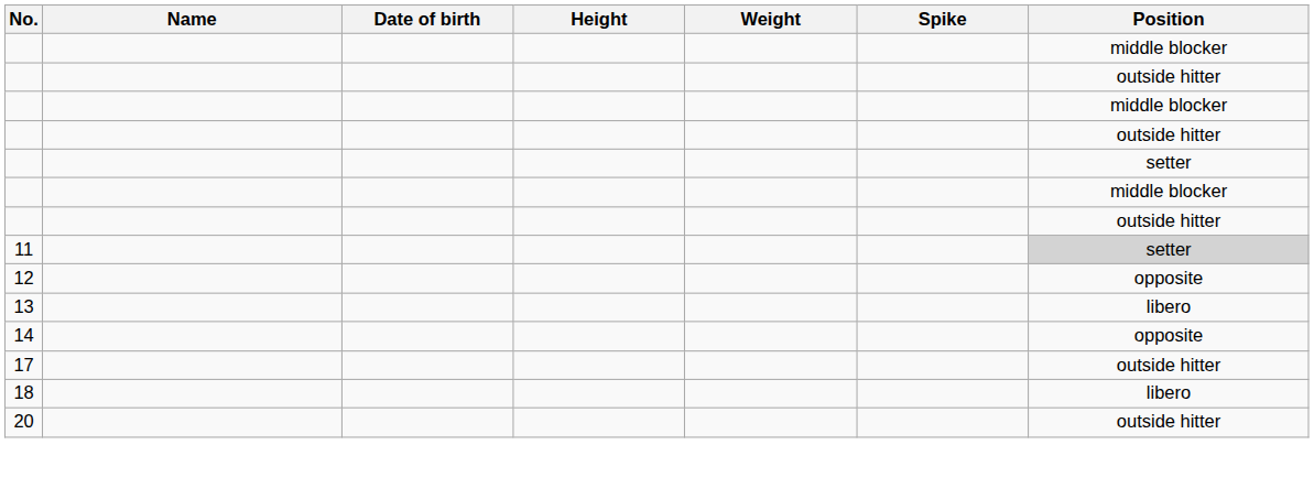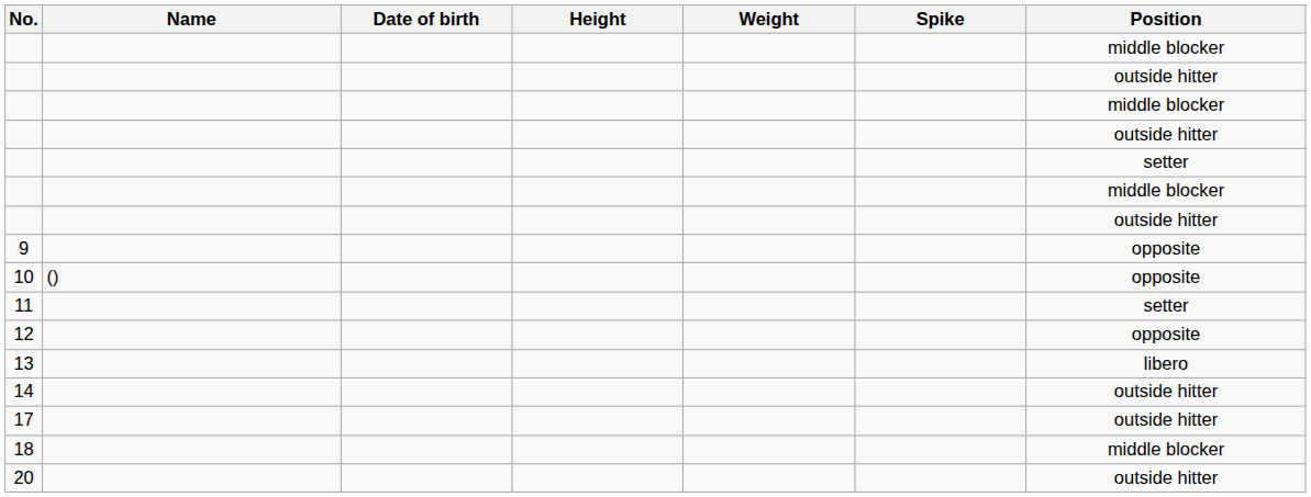 <table class="wikitable sortable" style="font-size:100%; text-align:center;">
 <tr>
 <th>No.</th>
 <th style="width:16em">Name</th>
 <th style="width:9em">Date of birth</th>
 <th style="width:9em">Height</th>
 <th style="width:9em">Weight</th>
 <th style="width:9em">Spike</th>
 <th style="width:15em">Position</th>
 </tr>
 <tr>
 <td></td>
 <td align=left> </td>
 <td align=right></td>
 <td></td>
 <td></td>
 <td></td>
 <td>middle blocker</td>
 </tr>
 <tr>
 <td></td>
 <td align=left> </td>
 <td align=right></td>
 <td></td>
 <td></td>
 <td></td>
 <td>outside hitter</td>
 </tr>
 <tr>
 <td></td>
 <td align=left> </td>
 <td align=right></td>
 <td></td>
 <td></td>
 <td></td>
 <td>middle blocker</td>
 </tr>
 <tr>
 <td></td>
 <td align=left> </td>
 <td align=right></td>
 <td></td>
 <td></td>
 <td></td>
 <td>outside hitter</td>
 </tr>
 <tr>
 <td></td>
 <td align=left> </td>
 <td align=right></td>
 <td></td>
 <td></td>
 <td></td>
 <td>setter</td>
 </tr>
 <tr>
 <td></td>
 <td align=left> </td>
 <td align=right></td>
 <td></td>
 <td></td>
 <td></td>
 <td>middle blocker</td>
 </tr>
 <tr>
 <td></td>
 <td align=left> </td>
 <td align=right></td>
 <td></td>
 <td></td>
 <td></td>
 <td>outside hitter</td>
 </tr>
 <tr>
+<td>9</td>
+<td align=left> </td>
+<td align=right></td>
+<td></td>
+<td></td>
+<td></td>
+<td>opposite</td>
+</tr>
+<tr>
+<td>10</td>
+<td align=left>  ()</td>
+<td align=right></td>
+<td></td>
+<td></td>
+<td></td>
+<td>opposite</td>
+</tr>
+<tr>
 <td>11</td>
 <td align=left> </td>
 <td align=right></td>
 <td></td>
 <td></td>
 <td></td>
-<td style="background: lightgrey;">setter</td>
+<td>setter</td>
 </tr>
 <tr>
 <td>12</td>
 <td align=left> </td>
 <td align=right></td>
 <td></td>
 <td></td>
 <td></td>
 <td>opposite</td>
 </tr>
 <tr>
 <td>13</td>
 <td align=left> </td>
 <td align=right></td>
 <td></td>
 <td></td>
 <td></td>
 <td>libero</td>
 </tr>
 <tr>
 <td>14</td>
 <td align=left> </td>
 <td align=right></td>
 <td></td>
 <td></td>
 <td></td>
-<td>opposite</td>
+<td>outside hitter</td>
 </tr>
 <tr>
 <td>17</td>
 <td align=left> </td>
 <td align=right></td>
 <td></td>
 <td></td>
 <td></td>
 <td>outside hitter</td>
 </tr>
 <tr>
 <td>18</td>
 <td align=left> </td>
 <td align=right></td>
 <td></td>
 <td></td>
 <td></td>
-<td>libero</td>
+<td>middle blocker</td>
 </tr>
 <tr>
 <td>20</td>
 <td align=left> </td>
 <td align=right></td>
 <td></td>
 <td></td>
 <td></td>
 <td>outside hitter</td>
 </tr>
 </table>
